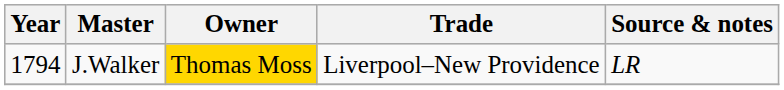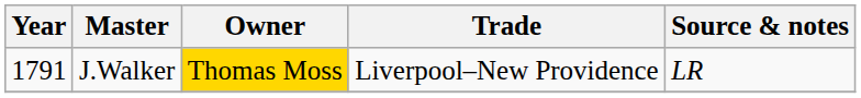 <table class=" wikitable">
 <tr>
 <th>Year</th>
 <th>Master</th>
 <th>Owner</th>
 <th>Trade</th>
 <th>Source & notes</th>
 </tr>
 <tr>
-<td>1794</td>
+<td>1791</td>
 <td>J.Walker</td>
 <td style="background: gold;">Thomas Moss</td>
 <td>Liverpool–New Providence</td>
 <td><em>LR</em></td>
 </tr>
 <tr>
 </tr>
 </table>
